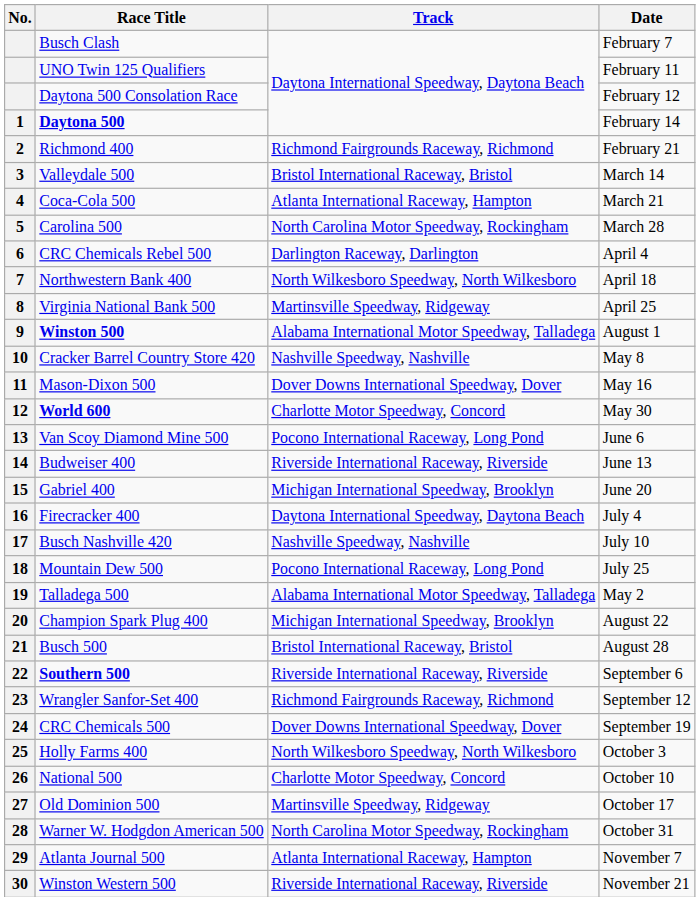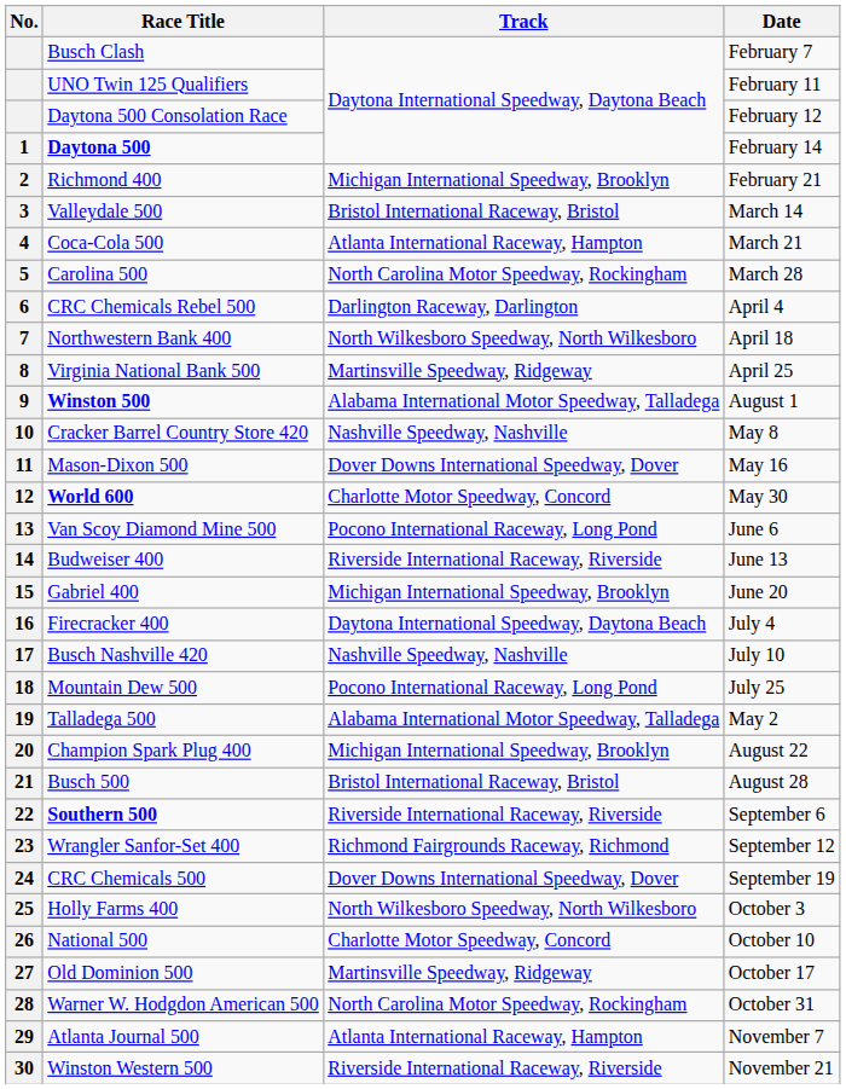 <table class="wikitable" style="font-size:85%;">
 <tr>
 <th>No.</th>
 <th>Race Title</th>
 <th><a href='#'>Track</a></th>
 <th>Date</th>
 </tr>
 <tr>
 <th></th>
 <td><a href='#'>Busch Clash</a></td>
 <td rowspan=4><a href='#'>Daytona International Speedway</a>, <a href='#'>Daytona Beach</a></td>
 <td>February 7</td>
 </tr>
 <tr>
 <th></th>
 <td><a href='#'>UNO Twin 125 Qualifiers</a></td>
 <td>February 11</td>
 </tr>
 <tr>
 <th></th>
 <td><a href='#'>Daytona 500 Consolation Race</a></td>
 <td>February 12</td>
 </tr>
 <tr>
 <th>1</th>
 <td><strong><a href='#'>Daytona 500</a></strong></td>
 <td>February 14</td>
 </tr>
 <tr>
 <th>2</th>
 <td><a href='#'>Richmond 400</a></td>
-<td><a href='#'>Richmond Fairgrounds Raceway</a>, <a href='#'>Richmond</a></td>
+<td><a href='#'>Michigan International Speedway</a>, <a href='#'>Brooklyn</a></td>
 <td>February 21</td>
 </tr>
 <tr>
 <th>3</th>
 <td><a href='#'>Valleydale 500</a></td>
 <td><a href='#'>Bristol International Raceway</a>, <a href='#'>Bristol</a></td>
 <td>March 14</td>
 </tr>
 <tr>
 <th>4</th>
 <td><a href='#'>Coca-Cola 500</a></td>
 <td><a href='#'>Atlanta International Raceway</a>, <a href='#'>Hampton</a></td>
 <td>March 21</td>
 </tr>
 <tr>
 <th>5</th>
 <td><a href='#'>Carolina 500</a></td>
 <td><a href='#'>North Carolina Motor Speedway</a>, <a href='#'>Rockingham</a></td>
 <td>March 28</td>
 </tr>
 <tr>
 <th>6</th>
 <td><a href='#'>CRC Chemicals Rebel 500</a></td>
 <td><a href='#'>Darlington Raceway</a>, <a href='#'>Darlington</a></td>
 <td>April 4</td>
 </tr>
 <tr>
 <th>7</th>
 <td><a href='#'>Northwestern Bank 400</a></td>
 <td><a href='#'>North Wilkesboro Speedway</a>, <a href='#'>North Wilkesboro</a></td>
 <td>April 18</td>
 </tr>
 <tr>
 <th>8</th>
 <td><a href='#'>Virginia National Bank 500</a></td>
 <td><a href='#'>Martinsville Speedway</a>, <a href='#'>Ridgeway</a></td>
 <td>April 25</td>
 </tr>
 <tr>
 <th>9</th>
 <td><strong><a href='#'>Winston 500</a></strong></td>
 <td><a href='#'>Alabama International Motor Speedway</a>, <a href='#'>Talladega</a></td>
 <td>August 1</td>
 </tr>
 <tr>
 <th>10</th>
 <td><a href='#'>Cracker Barrel Country Store 420</a></td>
 <td><a href='#'>Nashville Speedway</a>, <a href='#'>Nashville</a></td>
 <td>May 8</td>
 </tr>
 <tr>
 <th>11</th>
 <td><a href='#'>Mason-Dixon 500</a></td>
 <td><a href='#'>Dover Downs International Speedway</a>, <a href='#'>Dover</a></td>
 <td>May 16</td>
 </tr>
 <tr>
 <th>12</th>
 <td><strong><a href='#'>World 600</a></strong></td>
 <td><a href='#'>Charlotte Motor Speedway</a>, <a href='#'>Concord</a></td>
 <td>May 30</td>
 </tr>
 <tr>
 <th>13</th>
 <td><a href='#'>Van Scoy Diamond Mine 500</a></td>
 <td><a href='#'>Pocono International Raceway</a>, <a href='#'>Long Pond</a></td>
 <td>June 6</td>
 </tr>
 <tr>
 <th>14</th>
 <td><a href='#'>Budweiser 400</a></td>
 <td><a href='#'>Riverside International Raceway</a>, <a href='#'>Riverside</a></td>
 <td>June 13</td>
 </tr>
 <tr>
 <th>15</th>
 <td><a href='#'>Gabriel 400</a></td>
 <td><a href='#'>Michigan International Speedway</a>, <a href='#'>Brooklyn</a></td>
 <td>June 20</td>
 </tr>
 <tr>
 <th>16</th>
 <td><a href='#'>Firecracker 400</a></td>
 <td><a href='#'>Daytona International Speedway</a>, <a href='#'>Daytona Beach</a></td>
 <td>July 4</td>
 </tr>
 <tr>
 <th>17</th>
 <td><a href='#'>Busch Nashville 420</a></td>
 <td><a href='#'>Nashville Speedway</a>, <a href='#'>Nashville</a></td>
 <td>July 10</td>
 </tr>
 <tr>
 <th>18</th>
 <td><a href='#'>Mountain Dew 500</a></td>
 <td><a href='#'>Pocono International Raceway</a>, <a href='#'>Long Pond</a></td>
 <td>July 25</td>
 </tr>
 <tr>
 <th>19</th>
 <td><a href='#'>Talladega 500</a></td>
 <td><a href='#'>Alabama International Motor Speedway</a>, <a href='#'>Talladega</a></td>
 <td>May 2</td>
 </tr>
 <tr>
 <th>20</th>
 <td><a href='#'>Champion Spark Plug 400</a></td>
 <td><a href='#'>Michigan International Speedway</a>, <a href='#'>Brooklyn</a></td>
 <td>August 22</td>
 </tr>
 <tr>
 <th>21</th>
 <td><a href='#'>Busch 500</a></td>
 <td><a href='#'>Bristol International Raceway</a>, <a href='#'>Bristol</a></td>
 <td>August 28</td>
 </tr>
 <tr>
 <th>22</th>
 <td><strong><a href='#'>Southern 500</a></strong></td>
 <td><a href='#'>Riverside International Raceway</a>, <a href='#'>Riverside</a></td>
 <td>September 6</td>
 </tr>
 <tr>
 <th>23</th>
 <td><a href='#'>Wrangler Sanfor-Set 400</a></td>
 <td><a href='#'>Richmond Fairgrounds Raceway</a>, <a href='#'>Richmond</a></td>
 <td>September 12</td>
 </tr>
 <tr>
 <th>24</th>
 <td><a href='#'>CRC Chemicals 500</a></td>
 <td><a href='#'>Dover Downs International Speedway</a>, <a href='#'>Dover</a></td>
 <td>September 19</td>
 </tr>
 <tr>
 <th>25</th>
 <td><a href='#'>Holly Farms 400</a></td>
 <td><a href='#'>North Wilkesboro Speedway</a>, <a href='#'>North Wilkesboro</a></td>
 <td>October 3</td>
 </tr>
 <tr>
 <th>26</th>
 <td><a href='#'>National 500</a></td>
 <td><a href='#'>Charlotte Motor Speedway</a>, <a href='#'>Concord</a></td>
 <td>October 10</td>
 </tr>
 <tr>
 <th>27</th>
 <td><a href='#'>Old Dominion 500</a></td>
 <td><a href='#'>Martinsville Speedway</a>, <a href='#'>Ridgeway</a></td>
 <td>October 17</td>
 </tr>
 <tr>
 <th>28</th>
 <td><a href='#'>Warner W. Hodgdon American 500</a></td>
 <td><a href='#'>North Carolina Motor Speedway</a>, <a href='#'>Rockingham</a></td>
 <td>October 31</td>
 </tr>
 <tr>
 <th>29</th>
 <td><a href='#'>Atlanta Journal 500</a></td>
 <td><a href='#'>Atlanta International Raceway</a>, <a href='#'>Hampton</a></td>
 <td>November 7</td>
 </tr>
 <tr>
 <th>30</th>
 <td><a href='#'>Winston Western 500</a></td>
 <td><a href='#'>Riverside International Raceway</a>, <a href='#'>Riverside</a></td>
 <td>November 21</td>
 </tr>
 </table>
